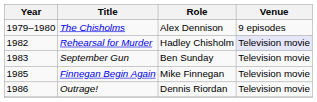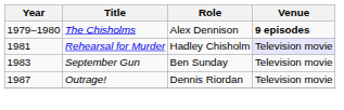 <table class="wikitable">
 <tr>
 <th>Year</th>
 <th>Title</th>
 <th>Role</th>
 <th>Venue</th>
 </tr>
 <tr>
 <td>1979–1980</td>
 <td><em><a href='#'>The Chisholms</a></em></td>
 <td>Alex Dennison</td>
-<td>9 episodes</td>
+<td><strong>9 episodes</strong></td>
 </tr>
 <tr>
-<td>1982</td>
+<td>1981</td>
 <td><em><a href='#'>Rehearsal for Murder</a></em></td>
 <td>Hadley Chisholm</td>
 <td style="background: lavender;">Television movie</td>
 </tr>
 <tr>
 <td>1983</td>
 <td><em>September Gun</em></td>
 <td>Ben Sunday</td>
 <td>Television movie</td>
 </tr>
 <tr>
-<td>1985</td>
-<td><em><a href='#'>Finnegan Begin Again</a></em></td>
-<td>Mike Finnegan</td>
-<td>Television movie</td>
-</tr>
-<tr>
-<td>1986</td>
+<td>1987</td>
 <td><em>Outrage!</em></td>
 <td>Dennis Riordan</td>
 <td>Television movie</td>
 </tr>
 <tr>
 </tr>
 </table>
